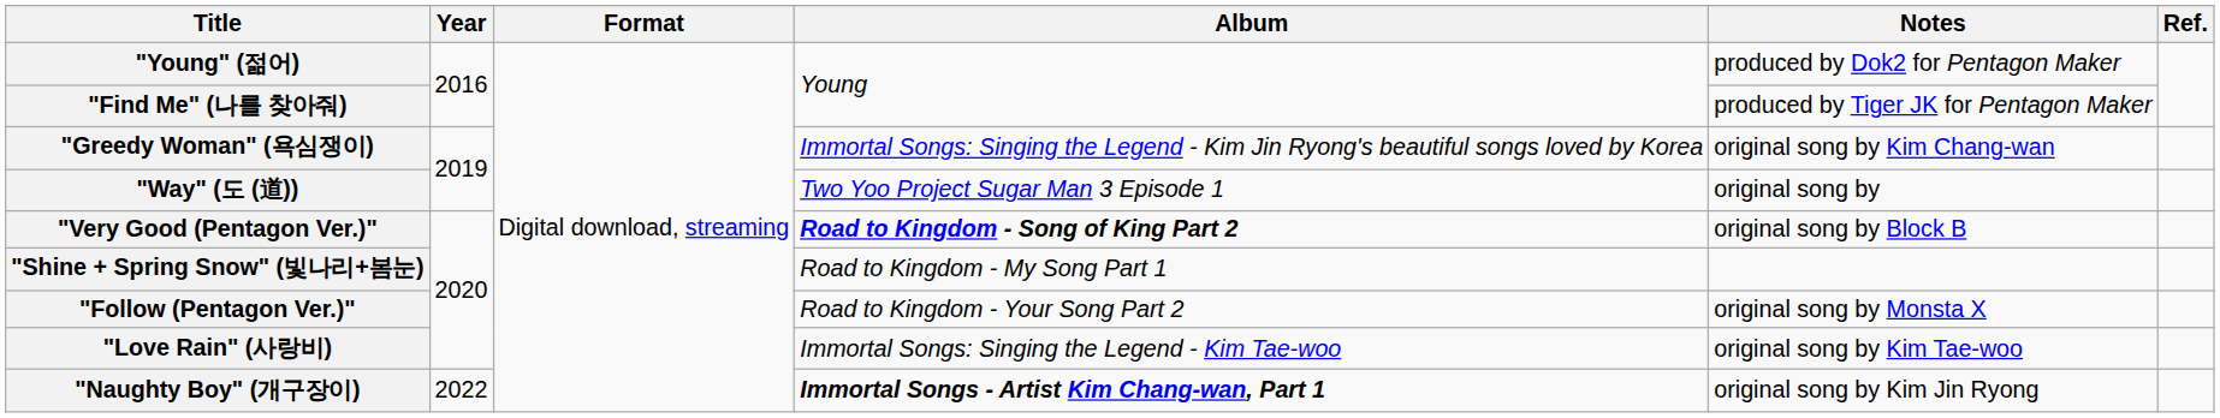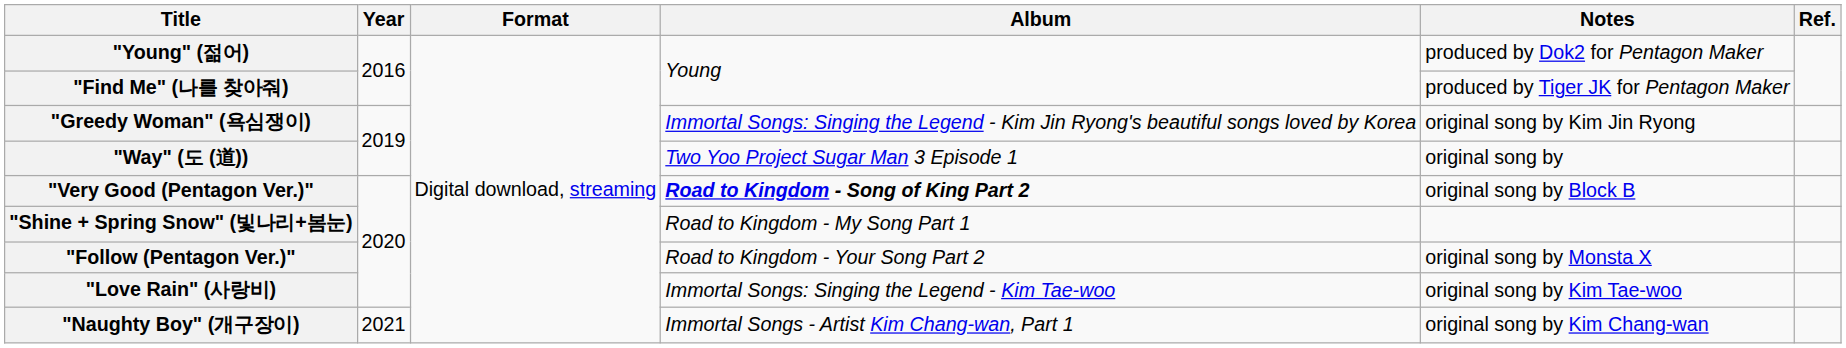 <table class="wikitable plainrowheaders">
 <tr>
 <th>Title</th>
 <th>Year</th>
 <th>Format</th>
 <th>Album</th>
 <th>Notes</th>
 <th>Ref.</th>
 </tr>
 <tr>
 <th scope="row">"Young" (젊어)</th>
 <td rowspan="2">2016</td>
 <td rowspan="9">Digital download, <a href='#'>streaming</a></td>
 <td rowspan="2"><em>Young</em></td>
 <td>produced by <a href='#'>Dok2</a> for <em>Pentagon Maker</em></td>
 <td rowspan="2"></td>
 </tr>
 <tr>
 <th scope="row">"Find Me" (나를 찾아줘)</th>
 <td>produced by <a href='#'>Tiger JK</a> for <em>Pentagon Maker</em></td>
 </tr>
 <tr>
 <th scope="row">"Greedy Woman" (욕심쟁이)</th>
 <td rowspan="2">2019</td>
 <td><em><a href='#'>Immortal Songs: Singing the Legend</a> - Kim Jin Ryong's beautiful songs loved by Korea</em></td>
-<td>original song by <a href='#'>Kim Chang-wan</a></td>
+<td>original song by Kim Jin Ryong</td>
 <td></td>
 </tr>
 <tr>
 <th scope="row">"Way" (도 (道))</th>
 <td><em><a href='#'>Two Yoo Project Sugar Man</a> 3 Episode 1</em></td>
 <td>original song by </td>
 <td></td>
 </tr>
 <tr>
 <th scope="row">"Very Good (Pentagon Ver.)"</th>
 <td rowspan="4">2020</td>
 <td><strong><em><a href='#'>Road to Kingdom</a> - Song of King Part 2</em></strong></td>
 <td>original song by <a href='#'>Block B</a></td>
 <td></td>
 </tr>
 <tr>
 <th scope="row">"Shine + Spring Snow" (빛나리+봄눈)</th>
 <td><em>Road to Kingdom - My Song Part 1</em></td>
 <td></td>
 <td></td>
 </tr>
 <tr>
 <th scope="row">"Follow (Pentagon Ver.)"</th>
 <td><em>Road to Kingdom - Your Song Part 2</em></td>
 <td>original song by <a href='#'>Monsta X</a></td>
 <td></td>
 </tr>
 <tr>
 <th scope="row">"Love Rain" (사랑비)</th>
 <td><em>Immortal Songs: Singing the Legend - <a href='#'>Kim Tae-woo</a></em></td>
 <td>original song by <a href='#'>Kim Tae-woo</a></td>
 <td></td>
 </tr>
 <tr>
 <th scope="row">"Naughty Boy" (개구장이)</th>
-<td>2022</td>
-<td><strong><em>Immortal Songs - Artist <a href='#'>Kim Chang-wan</a>, Part 1</em></strong></td>
-<td>original song by Kim Jin Ryong</td>
+<td>2021</td>
+<td><em>Immortal Songs - Artist <a href='#'>Kim Chang-wan</a>, Part 1</em></td>
+<td>original song by <a href='#'>Kim Chang-wan</a></td>
 <td></td>
 </tr>
 </table>
